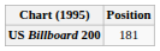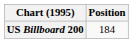 <table class="wikitable plainrowheaders" style="text-align:center">
 <tr>
 <th scope="col">Chart (1995)</th>
 <th scope="col">Position</th>
 </tr>
 <tr>
 <th scope="row">US <em>Billboard</em> 200</th>
-<td>181</td>
+<td>184</td>
 </tr>
 </table>
